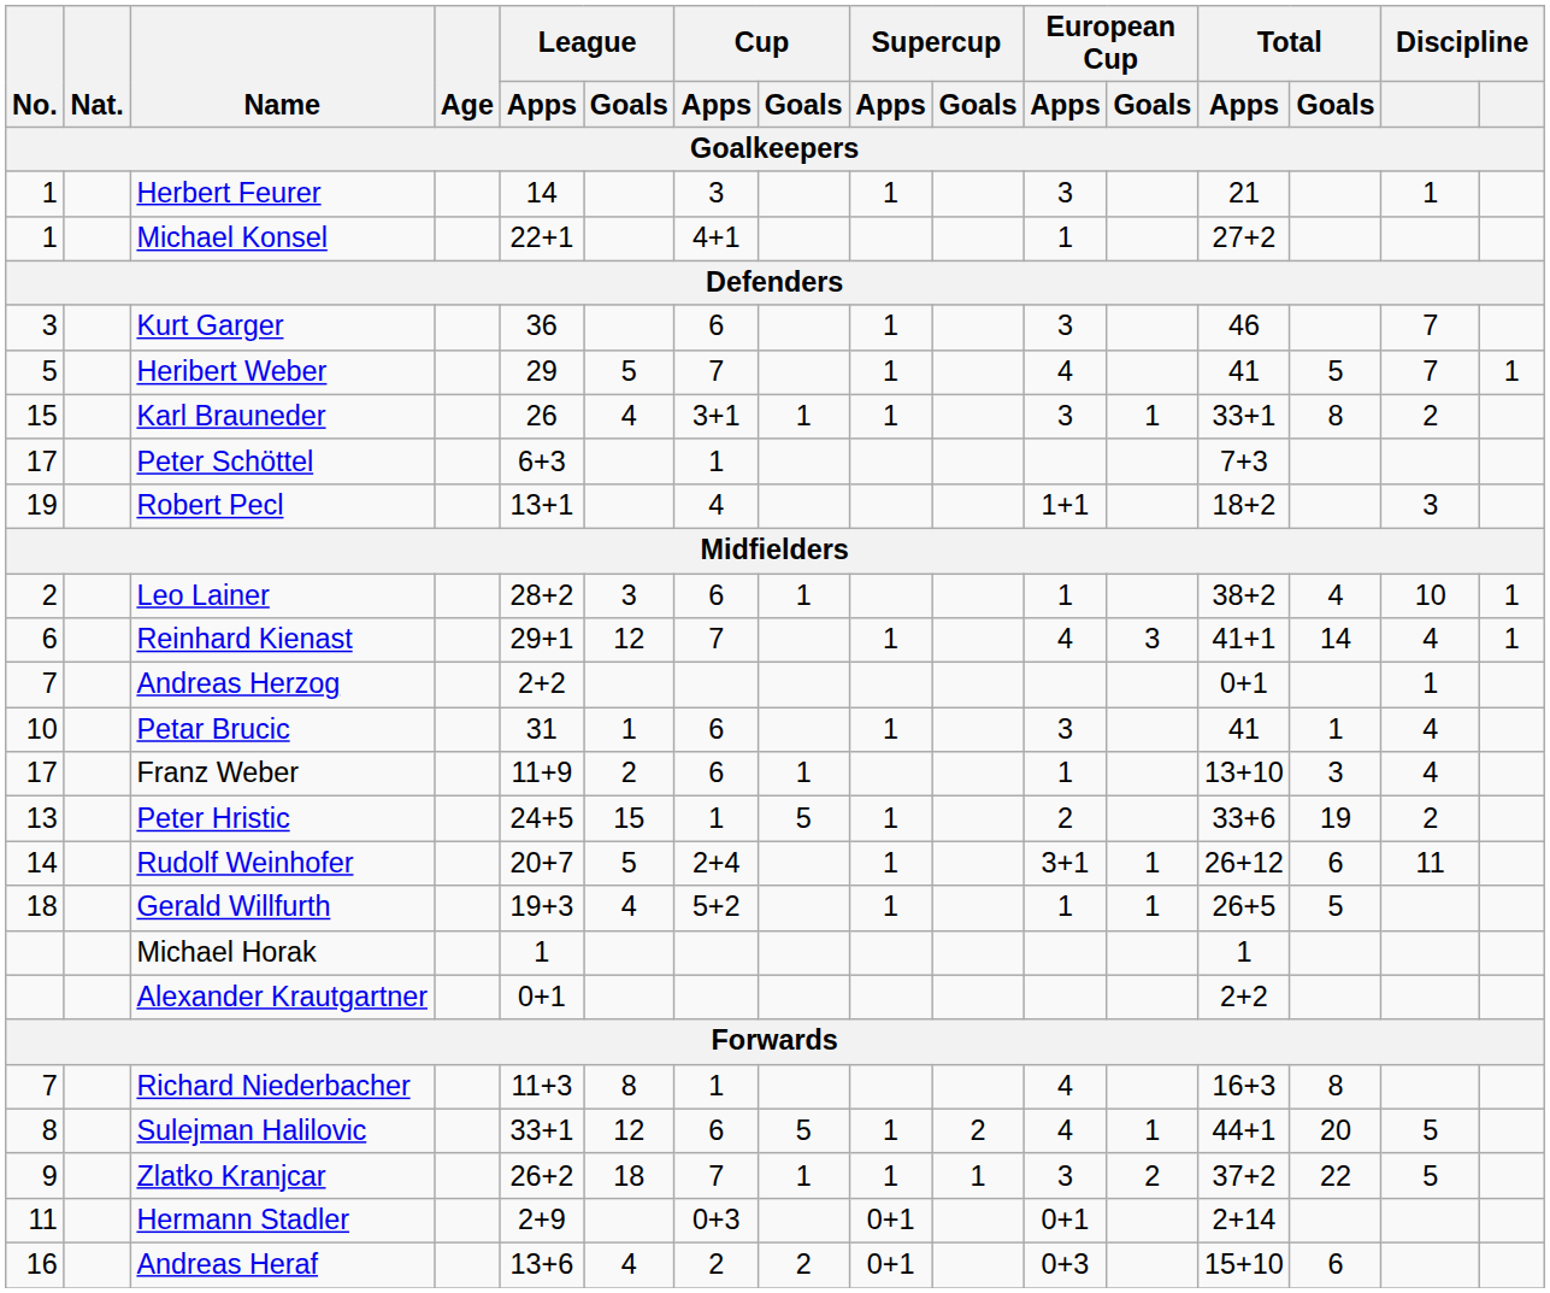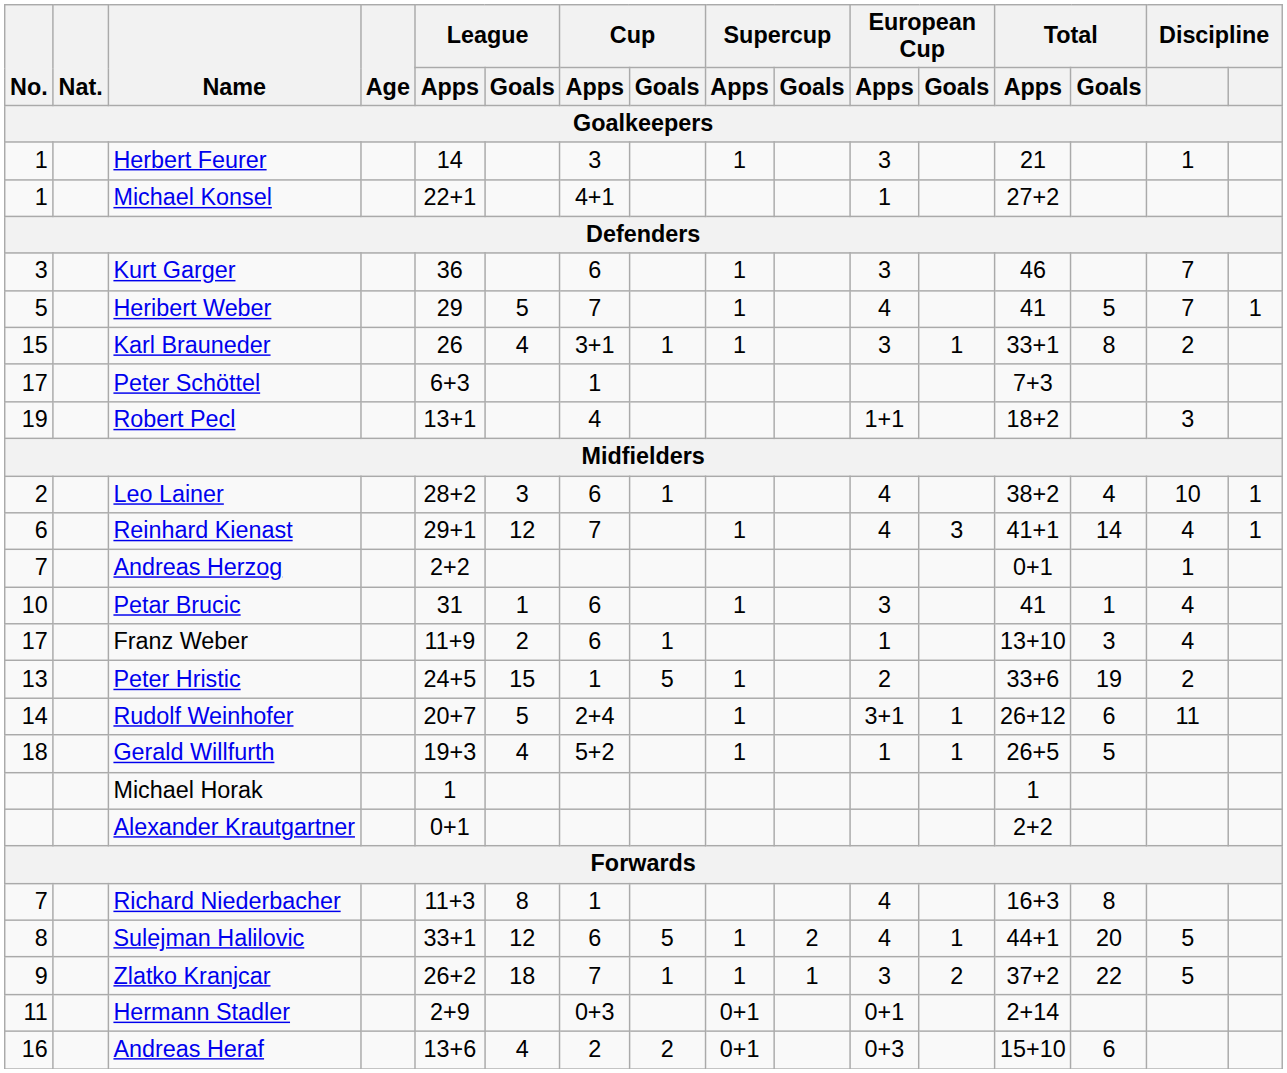 <table class="wikitable" style="text-align:center">
 <tr>
 <th rowspan="2" valign="bottom">No.</th>
 <th rowspan="2" valign="bottom">Nat.</th>
 <th rowspan="2" valign="bottom">Name</th>
 <th rowspan="2" valign="bottom">Age</th>
 <th colspan="2" width="85">League</th>
 <th colspan="2" width="85">Cup</th>
 <th colspan="2" width="85">Supercup</th>
 <th colspan="2" width="85">European Cup</th>
 <th colspan="2" width="85">Total</th>
 <th colspan="2" width="85">Discipline</th>
 </tr>
 <tr>
 <th>Apps</th>
 <th>Goals</th>
 <th>Apps</th>
 <th>Goals</th>
 <th>Apps</th>
 <th>Goals</th>
 <th>Apps</th>
 <th>Goals</th>
 <th>Apps</th>
 <th>Goals</th>
 <th></th>
 <th></th>
 </tr>
 <tr>
 <th colspan=20>Goalkeepers</th>
 </tr>
 <tr>
 <td align="right">1</td>
 <td></td>
 <td align="left"><a href='#'>Herbert Feurer</a></td>
 <td></td>
 <td>14</td>
 <td></td>
 <td>3</td>
 <td></td>
 <td>1</td>
 <td></td>
 <td>3</td>
 <td></td>
 <td>21</td>
 <td></td>
 <td>1</td>
 <td></td>
 </tr>
 <tr>
 <td align="right">1</td>
 <td></td>
 <td align="left"><a href='#'>Michael Konsel</a></td>
 <td></td>
 <td>22+1</td>
 <td></td>
 <td>4+1</td>
 <td></td>
 <td></td>
 <td></td>
 <td>1</td>
 <td></td>
 <td>27+2</td>
 <td></td>
 <td></td>
 <td></td>
 </tr>
 <tr>
 <th colspan=20>Defenders</th>
 </tr>
 <tr>
 <td align="right">3</td>
 <td></td>
 <td align="left"><a href='#'>Kurt Garger</a></td>
 <td></td>
 <td>36</td>
 <td></td>
 <td>6</td>
 <td></td>
 <td>1</td>
 <td></td>
 <td>3</td>
 <td></td>
 <td>46</td>
 <td></td>
 <td>7</td>
 <td></td>
 </tr>
 <tr>
 <td align="right">5</td>
 <td></td>
 <td align="left"><a href='#'>Heribert Weber</a></td>
 <td></td>
 <td>29</td>
 <td>5</td>
 <td>7</td>
 <td></td>
 <td>1</td>
 <td></td>
 <td>4</td>
 <td></td>
 <td>41</td>
 <td>5</td>
 <td>7</td>
 <td>1</td>
 </tr>
 <tr>
 <td align="right">15</td>
 <td></td>
 <td align="left"><a href='#'>Karl Brauneder</a></td>
 <td></td>
 <td>26</td>
 <td>4</td>
 <td>3+1</td>
 <td>1</td>
 <td>1</td>
 <td></td>
 <td>3</td>
 <td>1</td>
 <td>33+1</td>
 <td>8</td>
 <td>2</td>
 <td></td>
 </tr>
 <tr>
 <td align="right">17</td>
 <td></td>
 <td align="left"><a href='#'>Peter Schöttel</a></td>
 <td></td>
 <td>6+3</td>
 <td></td>
 <td>1</td>
 <td></td>
 <td></td>
 <td></td>
 <td></td>
 <td></td>
 <td>7+3</td>
 <td></td>
 <td></td>
 <td></td>
 </tr>
 <tr>
 <td align="right">19</td>
 <td></td>
 <td align="left"><a href='#'>Robert Pecl</a></td>
 <td></td>
 <td>13+1</td>
 <td></td>
 <td>4</td>
 <td></td>
 <td></td>
 <td></td>
 <td>1+1</td>
 <td></td>
 <td>18+2</td>
 <td></td>
 <td>3</td>
 <td></td>
 </tr>
 <tr>
 <th colspan=20>Midfielders</th>
 </tr>
 <tr>
 <td align="right">2</td>
 <td></td>
 <td align="left"><a href='#'>Leo Lainer</a></td>
 <td></td>
 <td>28+2</td>
 <td>3</td>
 <td>6</td>
 <td>1</td>
 <td></td>
 <td></td>
-<td>1</td>
+<td>4</td>
 <td></td>
 <td>38+2</td>
 <td>4</td>
 <td>10</td>
 <td>1</td>
 </tr>
 <tr>
 <td align="right">6</td>
 <td></td>
 <td align="left"><a href='#'>Reinhard Kienast</a></td>
 <td></td>
 <td>29+1</td>
 <td>12</td>
 <td>7</td>
 <td></td>
 <td>1</td>
 <td></td>
 <td>4</td>
 <td>3</td>
 <td>41+1</td>
 <td>14</td>
 <td>4</td>
 <td>1</td>
 </tr>
 <tr>
 <td align="right">7</td>
 <td></td>
 <td align="left"><a href='#'>Andreas Herzog</a></td>
 <td></td>
 <td>2+2</td>
 <td></td>
 <td></td>
 <td></td>
 <td></td>
 <td></td>
 <td></td>
 <td></td>
 <td>0+1</td>
 <td></td>
 <td>1</td>
 <td></td>
 </tr>
 <tr>
 <td align="right">10</td>
 <td></td>
 <td align="left"><a href='#'>Petar Brucic</a></td>
 <td></td>
 <td>31</td>
 <td>1</td>
 <td>6</td>
 <td></td>
 <td>1</td>
 <td></td>
 <td>3</td>
 <td></td>
 <td>41</td>
 <td>1</td>
 <td>4</td>
 <td></td>
 </tr>
 <tr>
 <td align="right">17</td>
 <td></td>
 <td align="left">Franz Weber</td>
 <td></td>
 <td>11+9</td>
 <td>2</td>
 <td>6</td>
 <td>1</td>
 <td></td>
 <td></td>
 <td>1</td>
 <td></td>
 <td>13+10</td>
 <td>3</td>
 <td>4</td>
 <td></td>
 </tr>
 <tr>
 <td align="right">13</td>
 <td></td>
 <td align="left"><a href='#'>Peter Hristic</a></td>
 <td></td>
 <td>24+5</td>
 <td>15</td>
 <td>1</td>
 <td>5</td>
 <td>1</td>
 <td></td>
 <td>2</td>
 <td></td>
 <td>33+6</td>
 <td>19</td>
 <td>2</td>
 <td></td>
 </tr>
 <tr>
 <td align="right">14</td>
 <td></td>
 <td align="left"><a href='#'>Rudolf Weinhofer</a></td>
 <td></td>
 <td>20+7</td>
 <td>5</td>
 <td>2+4</td>
 <td></td>
 <td>1</td>
 <td></td>
 <td>3+1</td>
 <td>1</td>
 <td>26+12</td>
 <td>6</td>
 <td>11</td>
 <td></td>
 </tr>
 <tr>
 <td align="right">18</td>
 <td></td>
 <td align="left"><a href='#'>Gerald Willfurth</a></td>
 <td></td>
 <td>19+3</td>
 <td>4</td>
 <td>5+2</td>
 <td></td>
 <td>1</td>
 <td></td>
 <td>1</td>
 <td>1</td>
 <td>26+5</td>
 <td>5</td>
 <td></td>
 <td></td>
 </tr>
 <tr>
 <td align="right"></td>
 <td></td>
 <td align="left">Michael Horak</td>
 <td></td>
 <td>1</td>
 <td></td>
 <td></td>
 <td></td>
 <td></td>
 <td></td>
 <td></td>
 <td></td>
 <td>1</td>
 <td></td>
 <td></td>
 <td></td>
 </tr>
 <tr>
 <td align="right"></td>
 <td></td>
 <td align="left"><a href='#'>Alexander Krautgartner</a></td>
 <td></td>
 <td>0+1</td>
 <td></td>
 <td></td>
 <td></td>
 <td></td>
 <td></td>
 <td></td>
 <td></td>
 <td>2+2</td>
 <td></td>
 <td></td>
 <td></td>
 </tr>
 <tr>
 <th colspan=20>Forwards</th>
 </tr>
 <tr>
 <td align="right">7</td>
 <td></td>
 <td align="left"><a href='#'>Richard Niederbacher</a></td>
 <td></td>
 <td>11+3</td>
 <td>8</td>
 <td>1</td>
 <td></td>
 <td></td>
 <td></td>
 <td>4</td>
 <td></td>
 <td>16+3</td>
 <td>8</td>
 <td></td>
 <td></td>
 </tr>
 <tr>
 <td align="right">8</td>
 <td></td>
 <td align="left"><a href='#'>Sulejman Halilovic</a></td>
 <td></td>
 <td>33+1</td>
 <td>12</td>
 <td>6</td>
 <td>5</td>
 <td>1</td>
 <td>2</td>
 <td>4</td>
 <td>1</td>
 <td>44+1</td>
 <td>20</td>
 <td>5</td>
 <td></td>
 </tr>
 <tr>
 <td align="right">9</td>
 <td></td>
 <td align="left"><a href='#'>Zlatko Kranjcar</a></td>
 <td></td>
 <td>26+2</td>
 <td>18</td>
 <td>7</td>
 <td>1</td>
 <td>1</td>
 <td>1</td>
 <td>3</td>
 <td>2</td>
 <td>37+2</td>
 <td>22</td>
 <td>5</td>
 <td></td>
 </tr>
 <tr>
 <td align="right">11</td>
 <td></td>
 <td align="left"><a href='#'>Hermann Stadler</a></td>
 <td></td>
 <td>2+9</td>
 <td></td>
 <td>0+3</td>
 <td></td>
 <td>0+1</td>
 <td></td>
 <td>0+1</td>
 <td></td>
 <td>2+14</td>
 <td></td>
 <td></td>
 <td></td>
 </tr>
 <tr>
 <td align="right">16</td>
 <td></td>
 <td align="left"><a href='#'>Andreas Heraf</a></td>
 <td></td>
 <td>13+6</td>
 <td>4</td>
 <td>2</td>
 <td>2</td>
 <td>0+1</td>
 <td></td>
 <td>0+3</td>
 <td></td>
 <td>15+10</td>
 <td>6</td>
 <td></td>
 <td></td>
 </tr>
 </table>
